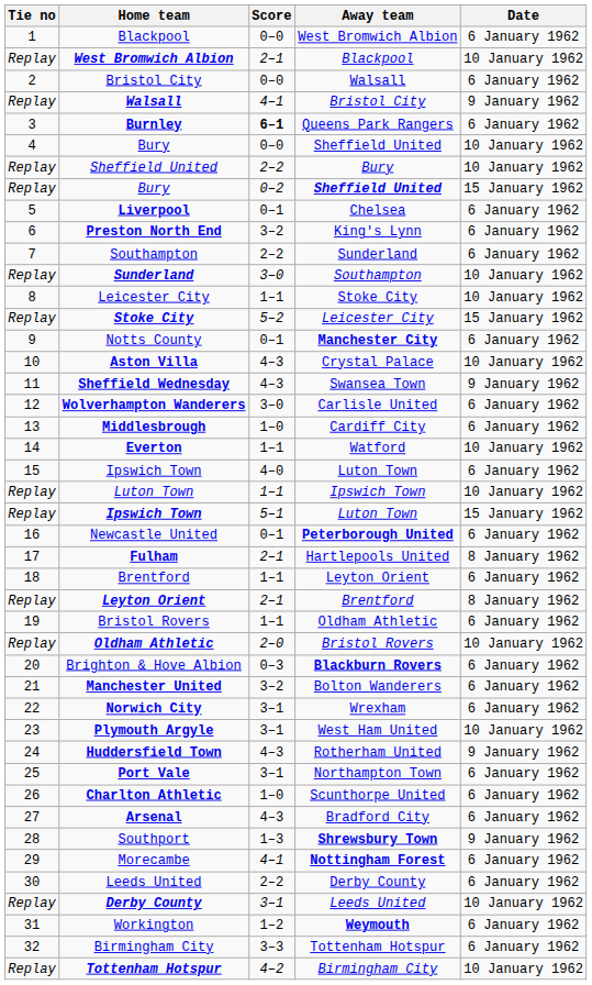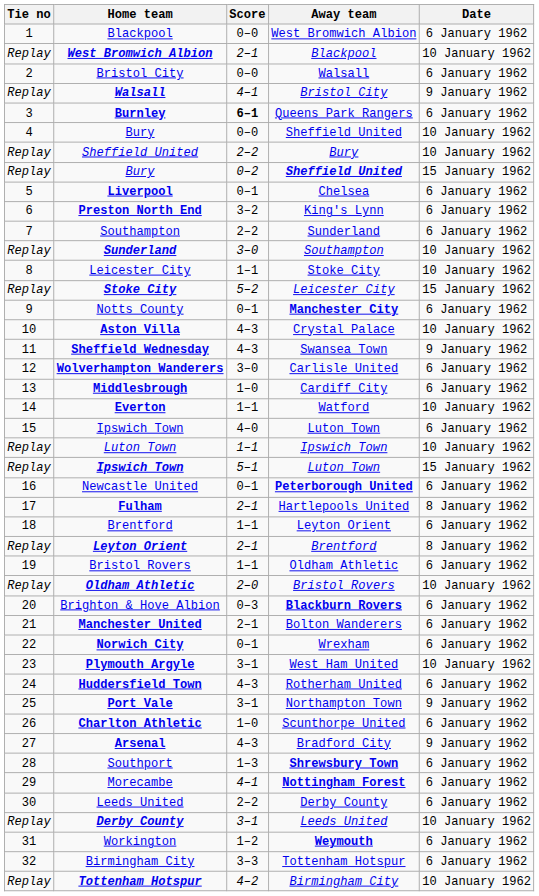 <table class="wikitable" style="text-align: center">
 <tr>
 <th>Tie no</th>
 <th>Home team</th>
 <th>Score</th>
 <th>Away team</th>
 <th>Date</th>
 </tr>
 <tr>
 <td>1</td>
 <td><a href='#'>Blackpool</a></td>
 <td>0–0</td>
 <td><a href='#'>West Bromwich Albion</a></td>
 <td>6 January 1962</td>
 </tr>
 <tr>
 <td><em>Replay</em></td>
 <td><strong><em><a href='#'>West Bromwich Albion</a></em></strong></td>
 <td><em>2–1</em></td>
 <td><em><a href='#'>Blackpool</a></em></td>
 <td>10 January 1962</td>
 </tr>
 <tr>
 <td>2</td>
 <td><a href='#'>Bristol City</a></td>
 <td>0–0</td>
 <td><a href='#'>Walsall</a></td>
 <td>6 January 1962</td>
 </tr>
 <tr>
 <td><em>Replay</em></td>
 <td><strong><em><a href='#'>Walsall</a></em></strong></td>
 <td><em>4–1</em></td>
 <td><em><a href='#'>Bristol City</a></em></td>
 <td>9 January 1962</td>
 </tr>
 <tr>
 <td>3</td>
 <td><strong><a href='#'>Burnley</a></strong></td>
 <td><strong>6–1</strong></td>
 <td><a href='#'>Queens Park Rangers</a></td>
 <td>6 January 1962</td>
 </tr>
 <tr>
 <td>4</td>
 <td><a href='#'>Bury</a></td>
 <td>0–0</td>
 <td><a href='#'>Sheffield United</a></td>
 <td>10 January 1962</td>
 </tr>
 <tr>
 <td><em>Replay</em></td>
 <td><em><a href='#'>Sheffield United</a></em></td>
 <td><em>2–2</em></td>
 <td><em><a href='#'>Bury</a></em></td>
 <td>10 January 1962</td>
 </tr>
 <tr>
 <td><em>Replay</em></td>
 <td><em><a href='#'>Bury</a></em></td>
 <td><em>0–2</em></td>
 <td><strong><em><a href='#'>Sheffield United</a></em></strong></td>
 <td>15 January 1962</td>
 </tr>
 <tr>
 <td>5</td>
 <td><strong><a href='#'>Liverpool</a></strong></td>
 <td>0–1</td>
 <td><a href='#'>Chelsea</a></td>
 <td>6 January 1962</td>
 </tr>
 <tr>
 <td>6</td>
 <td><strong><a href='#'>Preston North End</a></strong></td>
 <td>3–2</td>
 <td><a href='#'>King's Lynn</a></td>
 <td>6 January 1962</td>
 </tr>
 <tr>
 <td>7</td>
 <td><a href='#'>Southampton</a></td>
 <td>2–2</td>
 <td><a href='#'>Sunderland</a></td>
 <td>6 January 1962</td>
 </tr>
 <tr>
 <td><em>Replay</em></td>
 <td><strong><em><a href='#'>Sunderland</a></em></strong></td>
 <td><em>3–0</em></td>
 <td><em><a href='#'>Southampton</a></em></td>
 <td>10 January 1962</td>
 </tr>
 <tr>
 <td>8</td>
 <td><a href='#'>Leicester City</a></td>
 <td>1–1</td>
 <td><a href='#'>Stoke City</a></td>
 <td>10 January 1962</td>
 </tr>
 <tr>
 <td><em>Replay</em></td>
 <td><strong><em><a href='#'>Stoke City</a></em></strong></td>
 <td><em>5–2</em></td>
 <td><em><a href='#'>Leicester City</a></em></td>
 <td>15 January 1962</td>
 </tr>
 <tr>
 <td>9</td>
 <td><a href='#'>Notts County</a></td>
 <td>0–1</td>
 <td><strong><a href='#'>Manchester City</a></strong></td>
 <td>6 January 1962</td>
 </tr>
 <tr>
 <td>10</td>
 <td><strong><a href='#'>Aston Villa</a></strong></td>
 <td>4–3</td>
 <td><a href='#'>Crystal Palace</a></td>
 <td>10 January 1962</td>
 </tr>
 <tr>
 <td>11</td>
 <td><strong><a href='#'>Sheffield Wednesday</a></strong></td>
 <td>4–3</td>
 <td><a href='#'>Swansea Town</a></td>
 <td>9 January 1962</td>
 </tr>
 <tr>
 <td>12</td>
 <td><strong><a href='#'>Wolverhampton Wanderers</a></strong></td>
 <td>3–0</td>
 <td><a href='#'>Carlisle United</a></td>
 <td>6 January 1962</td>
 </tr>
 <tr>
 <td>13</td>
 <td><strong><a href='#'>Middlesbrough</a></strong></td>
 <td>1–0</td>
 <td><a href='#'>Cardiff City</a></td>
 <td>6 January 1962</td>
 </tr>
 <tr>
 <td>14</td>
 <td><strong><a href='#'>Everton</a></strong></td>
 <td>1–1</td>
 <td><a href='#'>Watford</a></td>
 <td>10 January 1962</td>
 </tr>
 <tr>
 <td>15</td>
 <td><a href='#'>Ipswich Town</a></td>
 <td>4–0</td>
 <td><a href='#'>Luton Town</a></td>
 <td>6 January 1962</td>
 </tr>
 <tr>
 <td><em>Replay</em></td>
 <td><em><a href='#'>Luton Town</a></em></td>
 <td><em>1–1</em></td>
 <td><em><a href='#'>Ipswich Town</a></em></td>
 <td>10 January 1962</td>
 </tr>
 <tr>
 <td><em>Replay</em></td>
 <td><strong><em><a href='#'>Ipswich Town</a></em></strong></td>
 <td><em>5–1</em></td>
 <td><em><a href='#'>Luton Town</a></em></td>
 <td>15 January 1962</td>
 </tr>
 <tr>
 <td>16</td>
 <td><a href='#'>Newcastle United</a></td>
 <td>0–1</td>
 <td><strong><a href='#'>Peterborough United</a></strong></td>
 <td>6 January 1962</td>
 </tr>
 <tr>
 <td>17</td>
 <td><strong><a href='#'>Fulham</a></strong></td>
 <td><em>2–1</em></td>
 <td><a href='#'>Hartlepools United</a></td>
 <td>8 January 1962</td>
 </tr>
 <tr>
 <td>18</td>
 <td><a href='#'>Brentford</a></td>
 <td>1–1</td>
 <td><a href='#'>Leyton Orient</a></td>
 <td>6 January 1962</td>
 </tr>
 <tr>
 <td><em>Replay</em></td>
 <td><strong><em><a href='#'>Leyton Orient</a></em></strong></td>
 <td><em>2–1</em></td>
 <td><em><a href='#'>Brentford</a></em></td>
 <td>8 January 1962</td>
 </tr>
 <tr>
 <td>19</td>
 <td><a href='#'>Bristol Rovers</a></td>
 <td>1–1</td>
 <td><a href='#'>Oldham Athletic</a></td>
 <td>6 January 1962</td>
 </tr>
 <tr>
 <td><em>Replay</em></td>
 <td><strong><em><a href='#'>Oldham Athletic</a></em></strong></td>
 <td><em>2–0</em></td>
 <td><em><a href='#'>Bristol Rovers</a></em></td>
 <td>10 January 1962</td>
 </tr>
 <tr>
 <td>20</td>
 <td><a href='#'>Brighton & Hove Albion</a></td>
 <td>0–3</td>
 <td><strong><a href='#'>Blackburn Rovers</a></strong></td>
 <td>6 January 1962</td>
 </tr>
 <tr>
 <td>21</td>
 <td><strong><a href='#'>Manchester United</a></strong></td>
-<td>3–2</td>
+<td>2–1</td>
 <td><a href='#'>Bolton Wanderers</a></td>
 <td>6 January 1962</td>
 </tr>
 <tr>
 <td>22</td>
 <td><strong><a href='#'>Norwich City</a></strong></td>
-<td>3–1</td>
+<td>0–1</td>
 <td><a href='#'>Wrexham</a></td>
 <td>6 January 1962</td>
 </tr>
 <tr>
 <td>23</td>
 <td><strong><a href='#'>Plymouth Argyle</a></strong></td>
 <td>3–1</td>
 <td><a href='#'>West Ham United</a></td>
 <td>10 January 1962</td>
 </tr>
 <tr>
 <td>24</td>
 <td><strong><a href='#'>Huddersfield Town</a></strong></td>
 <td>4–3</td>
 <td><a href='#'>Rotherham United</a></td>
-<td>9 January 1962</td>
+<td>6 January 1962</td>
 </tr>
 <tr>
 <td>25</td>
 <td><strong><a href='#'>Port Vale</a></strong></td>
 <td>3–1</td>
 <td><a href='#'>Northampton Town</a></td>
-<td>6 January 1962</td>
+<td>9 January 1962</td>
 </tr>
 <tr>
 <td>26</td>
 <td><strong><a href='#'>Charlton Athletic</a></strong></td>
 <td>1–0</td>
 <td><a href='#'>Scunthorpe United</a></td>
 <td>6 January 1962</td>
 </tr>
 <tr>
 <td>27</td>
 <td><strong><a href='#'>Arsenal</a></strong></td>
 <td>4–3</td>
 <td><a href='#'>Bradford City</a></td>
-<td>6 January 1962</td>
+<td>9 January 1962</td>
 </tr>
 <tr>
 <td>28</td>
 <td><a href='#'>Southport</a></td>
 <td>1–3</td>
 <td><strong><a href='#'>Shrewsbury Town</a></strong></td>
-<td>9 January 1962</td>
+<td>6 January 1962</td>
 </tr>
 <tr>
 <td>29</td>
 <td><a href='#'>Morecambe</a></td>
 <td><em>4–1</em></td>
 <td><strong><a href='#'>Nottingham Forest</a></strong></td>
 <td>6 January 1962</td>
 </tr>
 <tr>
 <td>30</td>
 <td><a href='#'>Leeds United</a></td>
 <td>2–2</td>
 <td><a href='#'>Derby County</a></td>
 <td>6 January 1962</td>
 </tr>
 <tr>
 <td><em>Replay</em></td>
 <td><strong><em><a href='#'>Derby County</a></em></strong></td>
 <td><em>3–1</em></td>
 <td><em><a href='#'>Leeds United</a></em></td>
 <td>10 January 1962</td>
 </tr>
 <tr>
 <td>31</td>
 <td><a href='#'>Workington</a></td>
 <td>1–2</td>
 <td><strong><a href='#'>Weymouth</a></strong></td>
 <td>6 January 1962</td>
 </tr>
 <tr>
 <td>32</td>
 <td><a href='#'>Birmingham City</a></td>
 <td>3–3</td>
 <td><a href='#'>Tottenham Hotspur</a></td>
 <td>6 January 1962</td>
 </tr>
 <tr>
 <td><em>Replay</em></td>
 <td><strong><em><a href='#'>Tottenham Hotspur</a></em></strong></td>
 <td><em>4–2</em></td>
 <td><em><a href='#'>Birmingham City</a></em></td>
 <td>10 January 1962</td>
 </tr>
 </table>
